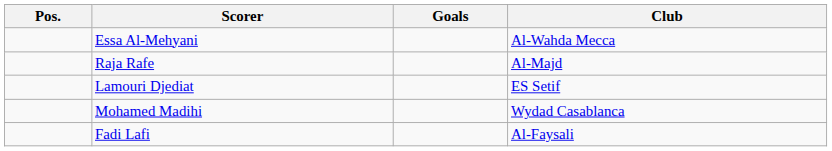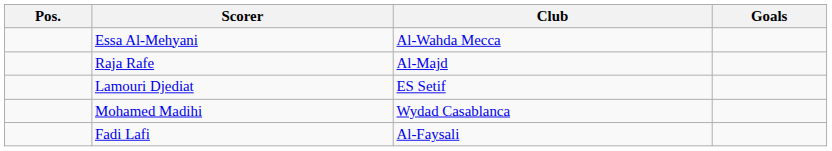 <table class="wikitable" | width=70%>
 <tr>
 <th>Pos.</th>
 <th>Scorer</th>
+<th>Club</th>
 <th>Goals</th>
-<th>Club</th>
 </tr>
 <tr>
 <td></td>
 <td> <a href='#'>Essa Al-Mehyani</a></td>
+<td> <a href='#'>Al-Wahda Mecca</a></td>
 <td></td>
-<td> <a href='#'>Al-Wahda Mecca</a></td>
 </tr>
 <tr>
 <td></td>
 <td> <a href='#'>Raja Rafe</a></td>
+<td> <a href='#'>Al-Majd</a></td>
 <td></td>
-<td> <a href='#'>Al-Majd</a></td>
 </tr>
 <tr>
 <td></td>
 <td> <a href='#'>Lamouri Djediat</a></td>
+<td> <a href='#'>ES Setif</a></td>
 <td></td>
-<td> <a href='#'>ES Setif</a></td>
 </tr>
 <tr>
 <td></td>
 <td> <a href='#'>Mohamed Madihi</a></td>
+<td> <a href='#'>Wydad Casablanca</a></td>
 <td></td>
-<td> <a href='#'>Wydad Casablanca</a></td>
 </tr>
 <tr>
 <td></td>
 <td> <a href='#'>Fadi Lafi</a></td>
+<td> <a href='#'>Al-Faysali</a></td>
 <td></td>
-<td> <a href='#'>Al-Faysali</a></td>
 </tr>
 </table>
